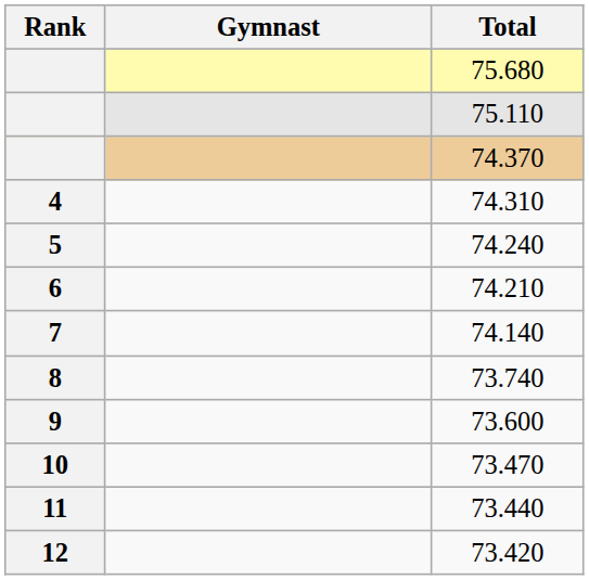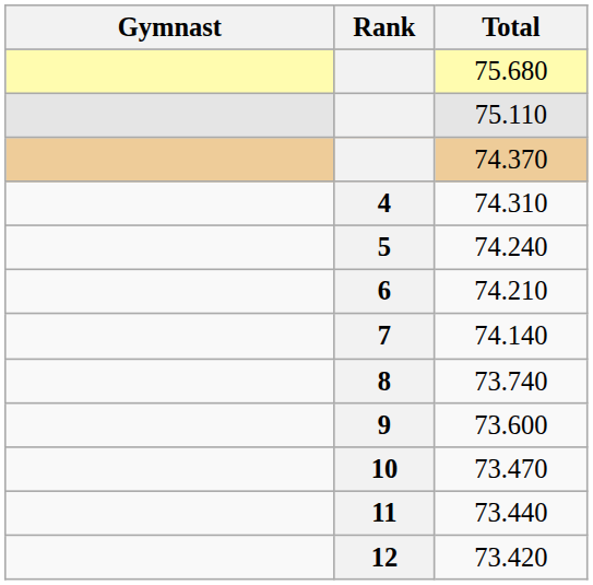 <table class="wikitable sortable" style="text-align:center; font-size:95%">
 <tr>
+<th scope="col" style="width:180px;">Gymnast</th>
 <th scope="col" style="width:50px;">Rank</th>
-<th scope="col" style="width:180px;">Gymnast</th>
 <th scope="col" style="width:80px;">Total</th>
 </tr>
 <tr style="background:#fffcaf;">
+<td style="text-align:left;"></td>
 <th scope=row style="text-align:center"></th>
-<td style="text-align:left;"></td>
 <td>75.680</td>
 </tr>
 <tr style="background:#e5e5e5;">
+<td style="text-align:left;"></td>
 <th scope=row style="text-align:center"></th>
-<td style="text-align:left;"></td>
 <td>75.110</td>
 </tr>
 <tr style="background:#ec9;">
+<td style="text-align:left;"></td>
 <th scope=row style="text-align:center"></th>
-<td style="text-align:left;"></td>
 <td>74.370</td>
 </tr>
 <tr>
+<td style="text-align:left;"></td>
 <th scope=row style="text-align:center">4</th>
-<td style="text-align:left;"></td>
 <td>74.310</td>
 </tr>
 <tr>
+<td style="text-align:left;"></td>
 <th scope=row style="text-align:center">5</th>
-<td style="text-align:left;"></td>
 <td>74.240</td>
 </tr>
 <tr>
+<td style="text-align:left;"></td>
 <th scope=row style="text-align:center">6</th>
-<td style="text-align:left;"></td>
 <td>74.210</td>
 </tr>
 <tr>
+<td style="text-align:left;"></td>
 <th scope=row style="text-align:center">7</th>
-<td style="text-align:left;"></td>
 <td>74.140</td>
 </tr>
 <tr>
+<td style="text-align:left;"></td>
 <th scope=row style="text-align:center">8</th>
-<td style="text-align:left;"></td>
 <td>73.740</td>
 </tr>
 <tr>
+<td style="text-align:left;"></td>
 <th scope=row style="text-align:center">9</th>
-<td style="text-align:left;"></td>
 <td>73.600</td>
 </tr>
 <tr>
+<td style="text-align:left;"></td>
 <th scope=row style="text-align:center">10</th>
-<td style="text-align:left;"></td>
 <td>73.470</td>
 </tr>
 <tr>
+<td style="text-align:left;"></td>
 <th scope=row style="text-align:center">11</th>
-<td style="text-align:left;"></td>
 <td>73.440</td>
 </tr>
 <tr>
+<td style="text-align:left;"></td>
 <th scope=row style="text-align:center">12</th>
-<td style="text-align:left;"></td>
 <td>73.420</td>
 </tr>
 </table>
